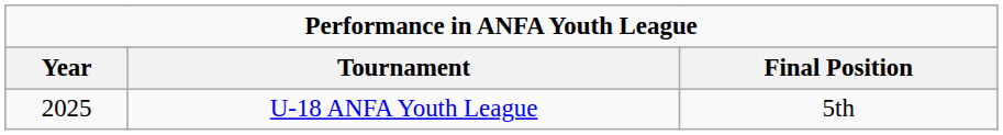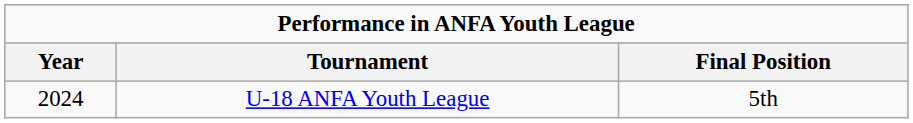 <table class="wikitable sortable" style="text-align:center; font-size:90%; width:45%;">
 <tr>
 <td colspan="3"><strong>Performance in ANFA Youth League</strong></td>
 </tr>
 <tr>
 <th style="text-align:center; width:"5%";">Year</th>
 <th style="text-align:center; width:"20%";">Tournament</th>
 <th style="text-align:center; width:"20%";">Final Position</th>
 </tr>
 <tr>
-<td>2025</td>
+<td>2024</td>
 <td><a href='#'>U-18 ANFA Youth League</a></td>
 <td>5th</td>
 </tr>
 </table>
